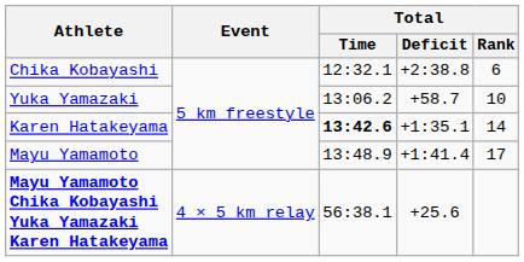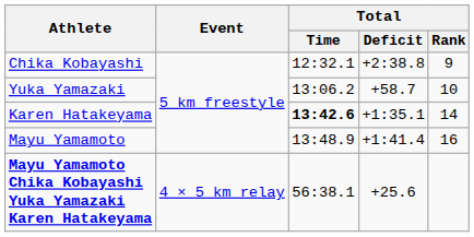 <table class="wikitable" style="font-size:90%">
 <tr>
 <th rowspan=2>Athlete</th>
 <th rowspan=2>Event</th>
 <th colspan=3>Total</th>
 </tr>
 <tr style="font-size: 95%">
 <th>Time</th>
 <th>Deficit</th>
 <th>Rank</th>
 </tr>
 <tr align=center>
 <td align=left><a href='#'>Chika Kobayashi</a></td>
 <td align=left rowspan=4><a href='#'>5 km freestyle</a></td>
 <td>12:32.1</td>
 <td>+2:38.8</td>
-<td>6</td>
+<td>9</td>
 </tr>
 <tr align=center>
 <td align=left><a href='#'>Yuka Yamazaki</a></td>
 <td>13:06.2</td>
 <td>+58.7</td>
 <td>10</td>
 </tr>
 <tr align=center>
 <td align=left><a href='#'>Karen Hatakeyama</a></td>
 <td><strong>13:42.6</strong></td>
 <td>+1:35.1</td>
 <td>14</td>
 </tr>
 <tr align=center>
 <td align=left><a href='#'>Mayu Yamamoto</a></td>
 <td>13:48.9</td>
 <td>+1:41.4</td>
-<td>17</td>
+<td>16</td>
 </tr>
 <tr align=center>
 <td align=left><strong><a href='#'>Mayu Yamamoto</a><br><a href='#'>Chika Kobayashi</a><br><a href='#'>Yuka Yamazaki</a><br><a href='#'>Karen Hatakeyama</a></strong></td>
 <td align=left><a href='#'>4 × 5 km relay</a></td>
 <td>56:38.1</td>
 <td>+25.6</td>
 <td></td>
 </tr>
 </table>
